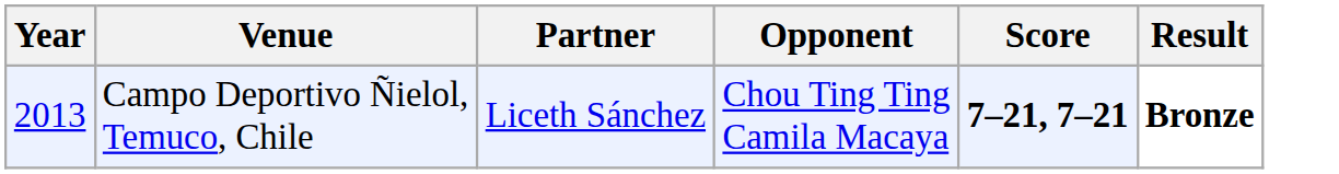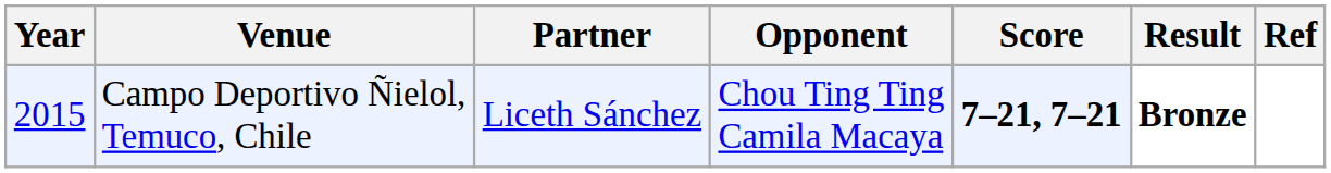 <table class="sortable wikitable" style="font-size: 90%;">
 <tr>
 <th>Year</th>
 <th>Venue</th>
 <th>Partner</th>
 <th>Opponent</th>
 <th>Score</th>
 <th>Result</th>
+<th>Ref</th>
 </tr>
 <tr style="background:#ECF2FF">
-<td align="center"><a href='#'>2013</a></td>
+<td align="center"><a href='#'>2015</a></td>
 <td align="left">Campo Deportivo Ñielol,<br><a href='#'>Temuco</a>, Chile</td>
 <td align="left"> <a href='#'>Liceth Sánchez</a></td>
 <td align="left"> <a href='#'>Chou Ting Ting</a><br> <a href='#'>Camila Macaya</a></td>
 <td align="left"><strong>7–21, 7–21</strong></td>
 <td style="text-align:left; background:white"> <strong>Bronze</strong></td>
+<td style="text-align:center; background:white"></td>
 </tr>
 </table>
